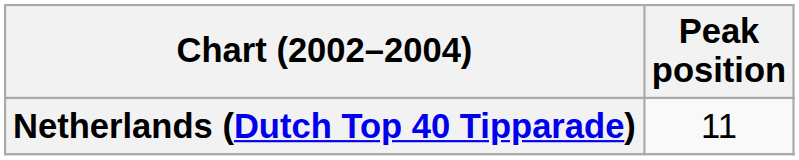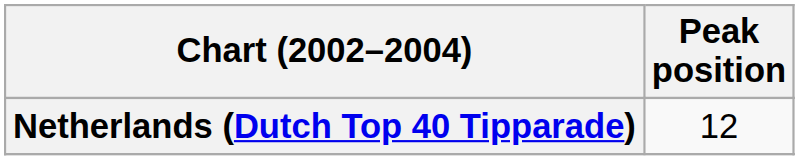 <table class="wikitable plainrowheaders sortable" style="text-align:center">
 <tr>
 <th>Chart (2002–2004)</th>
 <th>Peak<br>position</th>
 </tr>
 <tr>
 </tr>
 <tr>
 </tr>
 <tr>
 </tr>
 <tr>
 </tr>
 <tr>
 </tr>
 <tr>
 <th scope="row">Netherlands (<a href='#'>Dutch Top 40 Tipparade</a>)</th>
-<td>11</td>
+<td>12</td>
 </tr>
 <tr>
 </tr>
 <tr>
 </tr>
 <tr>
 </tr>
 <tr>
 </tr>
 <tr>
 </tr>
 <tr>
 </tr>
 <tr>
 </tr>
 <tr>
 </tr>
 <tr>
 </tr>
 <tr>
 </tr>
 </table>
